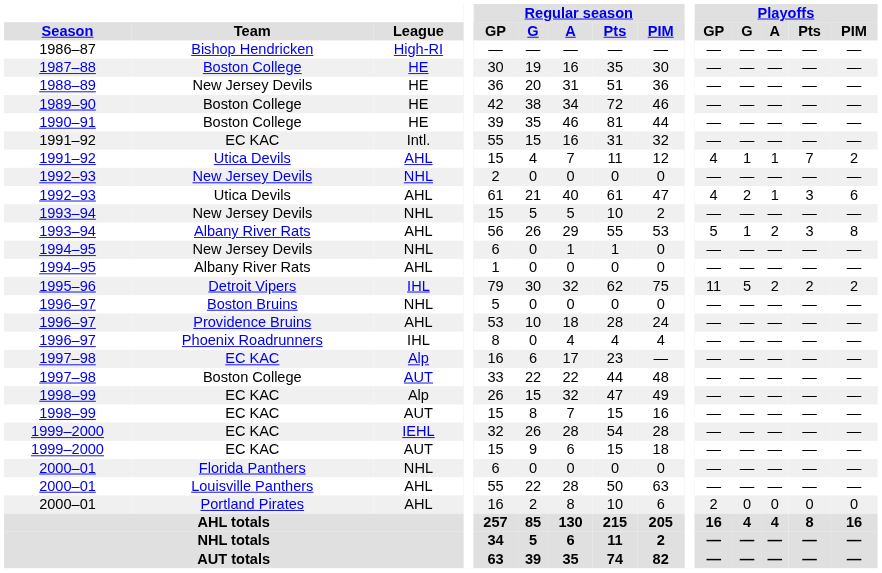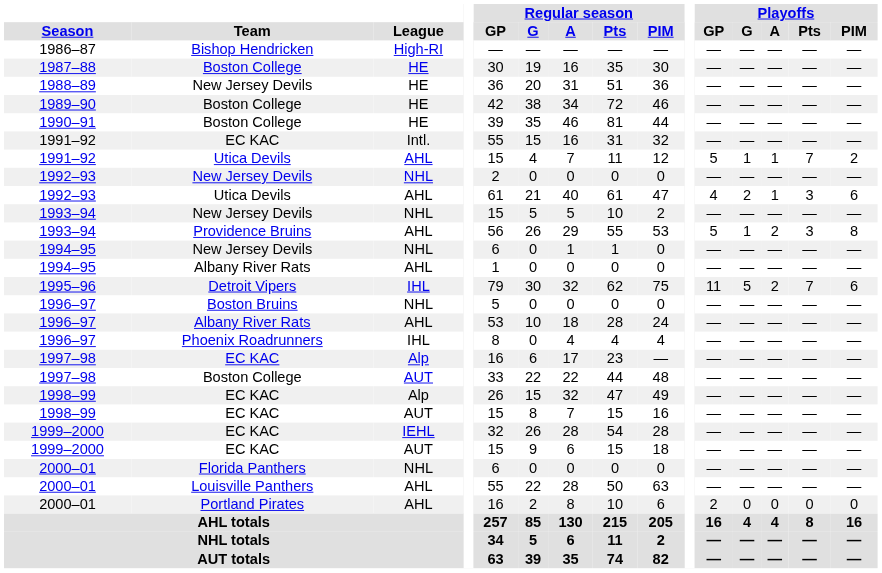 <table border="0" cellpadding="1" cellspacing="0" style="text-align:center; width:60em">
 <tr bgcolor="#e0e0e0">
 <th colspan="3" bgcolor="#ffffff"> </th>
 <th rowspan="99" bgcolor="#ffffff"> </th>
 <th colspan="5"><a href='#'>Regular season</a></th>
 <th rowspan="99" bgcolor="#ffffff"> </th>
 <th colspan="5"><a href='#'>Playoffs</a></th>
 </tr>
 <tr bgcolor="#e0e0e0">
 <th><a href='#'>Season</a></th>
 <th>Team</th>
 <th>League</th>
 <th>GP</th>
 <th><a href='#'>G</a></th>
 <th><a href='#'>A</a></th>
 <th><a href='#'>Pts</a></th>
 <th><a href='#'>PIM</a></th>
 <th>GP</th>
 <th>G</th>
 <th>A</th>
 <th>Pts</th>
 <th>PIM</th>
 </tr>
 <tr>
 <td>1986–87</td>
 <td><a href='#'>Bishop Hendricken</a></td>
 <td><a href='#'>High-RI</a></td>
 <td>—</td>
 <td>—</td>
 <td>—</td>
 <td>—</td>
 <td>—</td>
 <td>—</td>
 <td>—</td>
 <td>—</td>
 <td>—</td>
 <td>—</td>
 </tr>
 <tr bgcolor="#f0f0f0">
 <td><a href='#'>1987–88</a></td>
 <td><a href='#'>Boston College</a></td>
 <td><a href='#'>HE</a></td>
 <td>30</td>
 <td>19</td>
 <td>16</td>
 <td>35</td>
 <td>30</td>
 <td>—</td>
 <td>—</td>
 <td>—</td>
 <td>—</td>
 <td>—</td>
 </tr>
 <tr>
 <td><a href='#'>1988–89</a></td>
 <td>New Jersey Devils</td>
 <td>HE</td>
 <td>36</td>
 <td>20</td>
 <td>31</td>
 <td>51</td>
 <td>36</td>
 <td>—</td>
 <td>—</td>
 <td>—</td>
 <td>—</td>
 <td>—</td>
 </tr>
 <tr bgcolor="#f0f0f0">
 <td><a href='#'>1989–90</a></td>
 <td>Boston College</td>
 <td>HE</td>
 <td>42</td>
 <td>38</td>
 <td>34</td>
 <td>72</td>
 <td>46</td>
 <td>—</td>
 <td>—</td>
 <td>—</td>
 <td>—</td>
 <td>—</td>
 </tr>
 <tr>
 <td><a href='#'>1990–91</a></td>
 <td>Boston College</td>
 <td>HE</td>
 <td>39</td>
 <td>35</td>
 <td>46</td>
 <td>81</td>
 <td>44</td>
 <td>—</td>
 <td>—</td>
 <td>—</td>
 <td>—</td>
 <td>—</td>
 </tr>
 <tr bgcolor="#f0f0f0">
 <td>1991–92</td>
 <td>EC KAC</td>
 <td>Intl.</td>
 <td>55</td>
 <td>15</td>
 <td>16</td>
 <td>31</td>
 <td>32</td>
 <td>—</td>
 <td>—</td>
 <td>—</td>
 <td>—</td>
 <td>—</td>
 </tr>
 <tr>
 <td><a href='#'>1991–92</a></td>
 <td><a href='#'>Utica Devils</a></td>
 <td><a href='#'>AHL</a></td>
 <td>15</td>
 <td>4</td>
 <td>7</td>
 <td>11</td>
 <td>12</td>
-<td>4</td>
+<td>5</td>
 <td>1</td>
 <td>1</td>
 <td>7</td>
 <td>2</td>
 </tr>
 <tr bgcolor="#f0f0f0">
 <td><a href='#'>1992–93</a></td>
 <td><a href='#'>New Jersey Devils</a></td>
 <td><a href='#'>NHL</a></td>
 <td>2</td>
 <td>0</td>
 <td>0</td>
 <td>0</td>
 <td>0</td>
 <td>—</td>
 <td>—</td>
 <td>—</td>
 <td>—</td>
 <td>—</td>
 </tr>
 <tr>
 <td><a href='#'>1992–93</a></td>
 <td>Utica Devils</td>
 <td>AHL</td>
 <td>61</td>
 <td>21</td>
 <td>40</td>
 <td>61</td>
 <td>47</td>
 <td>4</td>
 <td>2</td>
 <td>1</td>
 <td>3</td>
 <td>6</td>
 </tr>
 <tr bgcolor="#f0f0f0">
 <td><a href='#'>1993–94</a></td>
 <td>New Jersey Devils</td>
 <td>NHL</td>
 <td>15</td>
 <td>5</td>
 <td>5</td>
 <td>10</td>
 <td>2</td>
 <td>—</td>
 <td>—</td>
 <td>—</td>
 <td>—</td>
 <td>—</td>
 </tr>
 <tr>
 <td><a href='#'>1993–94</a></td>
-<td><a href='#'>Albany River Rats</a></td>
+<td><a href='#'>Providence Bruins</a></td>
 <td>AHL</td>
 <td>56</td>
 <td>26</td>
 <td>29</td>
 <td>55</td>
 <td>53</td>
 <td>5</td>
 <td>1</td>
 <td>2</td>
 <td>3</td>
 <td>8</td>
 </tr>
 <tr bgcolor="#f0f0f0">
 <td><a href='#'>1994–95</a></td>
 <td>New Jersey Devils</td>
 <td>NHL</td>
 <td>6</td>
 <td>0</td>
 <td>1</td>
 <td>1</td>
 <td>0</td>
 <td>—</td>
 <td>—</td>
 <td>—</td>
 <td>—</td>
 <td>—</td>
 </tr>
 <tr>
 <td><a href='#'>1994–95</a></td>
 <td>Albany River Rats</td>
 <td>AHL</td>
 <td>1</td>
 <td>0</td>
 <td>0</td>
 <td>0</td>
 <td>0</td>
 <td>—</td>
 <td>—</td>
 <td>—</td>
 <td>—</td>
 <td>—</td>
 </tr>
 <tr bgcolor="#f0f0f0">
 <td><a href='#'>1995–96</a></td>
 <td><a href='#'>Detroit Vipers</a></td>
 <td><a href='#'>IHL</a></td>
 <td>79</td>
 <td>30</td>
 <td>32</td>
 <td>62</td>
 <td>75</td>
 <td>11</td>
 <td>5</td>
 <td>2</td>
-<td>2</td>
-<td>2</td>
+<td>7</td>
+<td>6</td>
 </tr>
 <tr>
 <td><a href='#'>1996–97</a></td>
 <td><a href='#'>Boston Bruins</a></td>
 <td>NHL</td>
 <td>5</td>
 <td>0</td>
 <td>0</td>
 <td>0</td>
 <td>0</td>
 <td>—</td>
 <td>—</td>
 <td>—</td>
 <td>—</td>
 <td>—</td>
 </tr>
 <tr bgcolor="#f0f0f0">
 <td><a href='#'>1996–97</a></td>
-<td><a href='#'>Providence Bruins</a></td>
+<td><a href='#'>Albany River Rats</a></td>
 <td>AHL</td>
 <td>53</td>
 <td>10</td>
 <td>18</td>
 <td>28</td>
 <td>24</td>
 <td>—</td>
 <td>—</td>
 <td>—</td>
 <td>—</td>
 <td>—</td>
 </tr>
 <tr>
 <td><a href='#'>1996–97</a></td>
 <td><a href='#'>Phoenix Roadrunners</a></td>
 <td>IHL</td>
 <td>8</td>
 <td>0</td>
 <td>4</td>
 <td>4</td>
 <td>4</td>
 <td>—</td>
 <td>—</td>
 <td>—</td>
 <td>—</td>
 <td>—</td>
 </tr>
 <tr bgcolor="#f0f0f0">
 <td><a href='#'>1997–98</a></td>
 <td><a href='#'>EC KAC</a></td>
 <td><a href='#'>Alp</a></td>
 <td>16</td>
 <td>6</td>
 <td>17</td>
 <td>23</td>
 <td>—</td>
 <td>—</td>
 <td>—</td>
 <td>—</td>
 <td>—</td>
 <td>—</td>
 </tr>
 <tr>
 <td><a href='#'>1997–98</a></td>
 <td>Boston College</td>
 <td><a href='#'>AUT</a></td>
 <td>33</td>
 <td>22</td>
 <td>22</td>
 <td>44</td>
 <td>48</td>
 <td>—</td>
 <td>—</td>
 <td>—</td>
 <td>—</td>
 <td>—</td>
 </tr>
 <tr bgcolor="#f0f0f0">
 <td><a href='#'>1998–99</a></td>
 <td>EC KAC</td>
 <td>Alp</td>
 <td>26</td>
 <td>15</td>
 <td>32</td>
 <td>47</td>
 <td>49</td>
 <td>—</td>
 <td>—</td>
 <td>—</td>
 <td>—</td>
 <td>—</td>
 </tr>
 <tr>
 <td><a href='#'>1998–99</a></td>
 <td>EC KAC</td>
 <td>AUT</td>
 <td>15</td>
 <td>8</td>
 <td>7</td>
 <td>15</td>
 <td>16</td>
 <td>—</td>
 <td>—</td>
 <td>—</td>
 <td>—</td>
 <td>—</td>
 </tr>
 <tr bgcolor="#f0f0f0">
 <td><a href='#'>1999–2000</a></td>
 <td>EC KAC</td>
 <td><a href='#'>IEHL</a></td>
 <td>32</td>
 <td>26</td>
 <td>28</td>
 <td>54</td>
 <td>28</td>
 <td>—</td>
 <td>—</td>
 <td>—</td>
 <td>—</td>
 <td>—</td>
 </tr>
 <tr>
 <td><a href='#'>1999–2000</a></td>
 <td>EC KAC</td>
 <td>AUT</td>
 <td>15</td>
 <td>9</td>
 <td>6</td>
 <td>15</td>
 <td>18</td>
 <td>—</td>
 <td>—</td>
 <td>—</td>
 <td>—</td>
 <td>—</td>
 </tr>
 <tr bgcolor="#f0f0f0">
 <td><a href='#'>2000–01</a></td>
 <td><a href='#'>Florida Panthers</a></td>
 <td>NHL</td>
 <td>6</td>
 <td>0</td>
 <td>0</td>
 <td>0</td>
 <td>0</td>
 <td>—</td>
 <td>—</td>
 <td>—</td>
 <td>—</td>
 <td>—</td>
 </tr>
 <tr>
 <td><a href='#'>2000–01</a></td>
 <td><a href='#'>Louisville Panthers</a></td>
 <td>AHL</td>
 <td>55</td>
 <td>22</td>
 <td>28</td>
 <td>50</td>
 <td>63</td>
 <td>—</td>
 <td>—</td>
 <td>—</td>
 <td>—</td>
 <td>—</td>
 </tr>
 <tr bgcolor="#f0f0f0">
 <td>2000–01</td>
 <td><a href='#'>Portland Pirates</a></td>
 <td>AHL</td>
 <td>16</td>
 <td>2</td>
 <td>8</td>
 <td>10</td>
 <td>6</td>
 <td>2</td>
 <td>0</td>
 <td>0</td>
 <td>0</td>
 <td>0</td>
 </tr>
 <tr bgcolor="#e0e0e0">
 <th colspan="3">AHL totals</th>
 <th>257</th>
 <th>85</th>
 <th>130</th>
 <th>215</th>
 <th>205</th>
 <th>16</th>
 <th>4</th>
 <th>4</th>
 <th>8</th>
 <th>16</th>
 </tr>
 <tr bgcolor="#e0e0e0">
 <th colspan="3">NHL totals</th>
 <th>34</th>
 <th>5</th>
 <th>6</th>
 <th>11</th>
 <th>2</th>
 <th>—</th>
 <th>—</th>
 <th>—</th>
 <th>—</th>
 <th>—</th>
 </tr>
 <tr bgcolor="#e0e0e0">
 <th colspan="3">AUT totals</th>
 <th>63</th>
 <th>39</th>
 <th>35</th>
 <th>74</th>
 <th>82</th>
 <th>—</th>
 <th>—</th>
 <th>—</th>
 <th>—</th>
 <th>—</th>
 </tr>
 </table>
